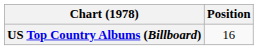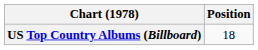 <table class="wikitable plainrowheaders" style="text-align:center">
 <tr>
 <th scope="col">Chart (1978)</th>
 <th scope="col">Position</th>
 </tr>
 <tr>
 <th scope="row">US <a href='#'>Top Country Albums</a> (<em>Billboard</em>)</th>
-<td>16</td>
+<td>18</td>
 </tr>
 </table>
